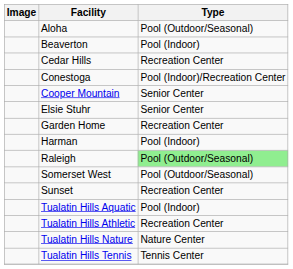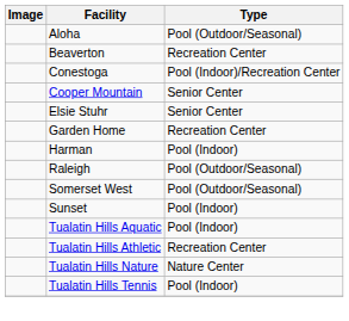 <table class="wikitable sortable">
 <tr>
 <th>Image</th>
 <th>Facility</th>
 <th>Type</th>
 </tr>
 <tr>
 <td></td>
 <td>Aloha</td>
 <td>Pool (Outdoor/Seasonal)</td>
 </tr>
 <tr>
 <td></td>
 <td>Beaverton</td>
-<td>Pool (Indoor)</td>
-</tr>
-<tr>
-<td></td>
-<td>Cedar Hills</td>
 <td>Recreation Center</td>
 </tr>
 <tr>
 <td></td>
 <td>Conestoga</td>
 <td>Pool (Indoor)/Recreation Center</td>
 </tr>
 <tr>
 <td></td>
 <td><a href='#'>Cooper Mountain</a></td>
 <td>Senior Center</td>
 </tr>
 <tr>
 <td></td>
 <td>Elsie Stuhr</td>
 <td>Senior Center</td>
 </tr>
 <tr>
 <td></td>
 <td>Garden Home</td>
 <td>Recreation Center</td>
 </tr>
 <tr>
 <td></td>
 <td>Harman</td>
 <td>Pool (Indoor)</td>
 </tr>
 <tr>
 <td></td>
 <td>Raleigh</td>
-<td style="background: lightgreen;">Pool (Outdoor/Seasonal)</td>
+<td>Pool (Outdoor/Seasonal)</td>
 </tr>
 <tr>
 <td></td>
 <td>Somerset West</td>
 <td>Pool (Outdoor/Seasonal)</td>
 </tr>
 <tr>
 <td></td>
 <td>Sunset</td>
-<td>Recreation Center</td>
+<td>Pool (Indoor)</td>
 </tr>
 <tr>
 <td></td>
 <td><a href='#'>Tualatin Hills Aquatic</a></td>
 <td>Pool (Indoor)</td>
 </tr>
 <tr>
 <td></td>
 <td><a href='#'>Tualatin Hills Athletic</a></td>
 <td>Recreation Center</td>
 </tr>
 <tr>
 <td></td>
 <td><a href='#'>Tualatin Hills Nature</a></td>
 <td>Nature Center</td>
 </tr>
 <tr>
 <td></td>
 <td><a href='#'>Tualatin Hills Tennis</a></td>
-<td>Tennis Center</td>
+<td>Pool (Indoor)</td>
 </tr>
 <tr>
 </tr>
 </table>
